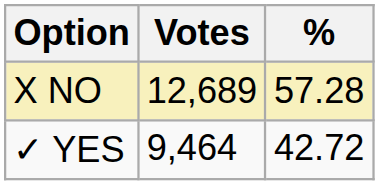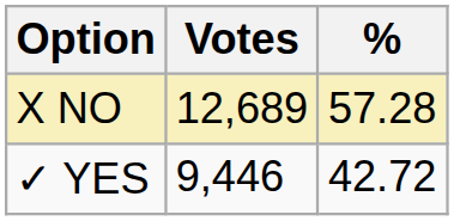 <table class="wikitable">
 <tr>
 <th>Option</th>
 <th>Votes</th>
 <th>%</th>
 </tr>
 <tr>
 <td style=background:#f8f1bd>X NO</td>
 <td style=background:#f8f1bd>12,689</td>
 <td style=background:#f8f1bd>57.28</td>
 </tr>
 <tr>
 <td>✓ YES</td>
-<td>9,464</td>
+<td>9,446</td>
 <td>42.72</td>
 </tr>
 </table>
